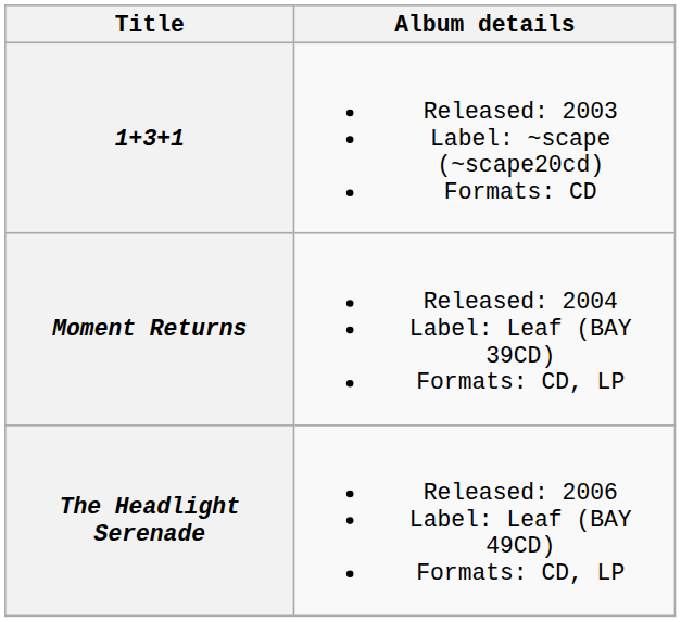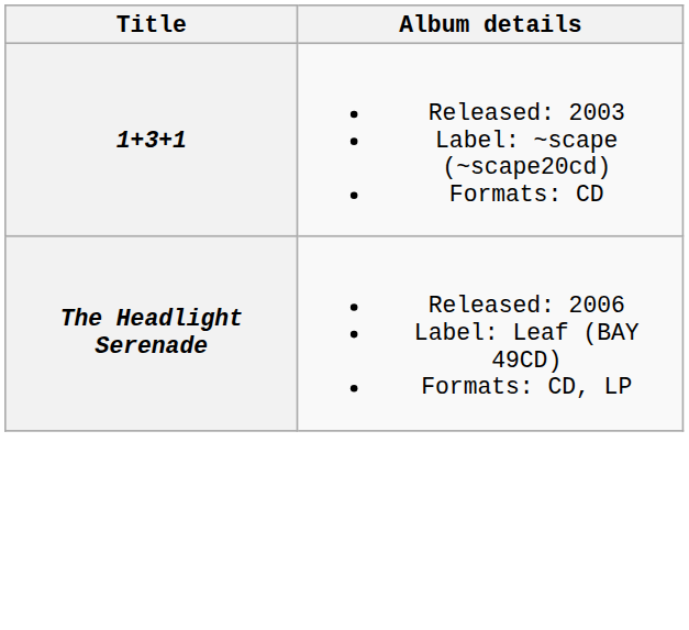 <table class="wikitable plainrowheaders" style="text-align:center;" border="1">
 <tr>
 <th scope="col" rowspan="1" style="width:12em;">Title</th>
 <th scope="col" rowspan="1" style="width:16em;">Album details</th>
 </tr>
 <tr>
 <th scope="row"><em>1+3+1</em> </th>
 <td><br><ul><li>Released: 2003</li><li>Label: ~scape (~scape20cd)</li><li>Formats: CD</li></ul></td>
 </tr>
 <tr>
-<th scope="row"><em>Moment Returns</em></th>
-<td><br><ul><li>Released: 2004</li><li>Label: Leaf (BAY 39CD)</li><li>Formats: CD, LP</li></ul></td>
-</tr>
-<tr>
 <th scope="row"><em>The Headlight Serenade</em></th>
 <td><br><ul><li>Released: 2006</li><li>Label: Leaf (BAY 49CD)</li><li>Formats: CD, LP</li></ul></td>
 </tr>
 </table>
